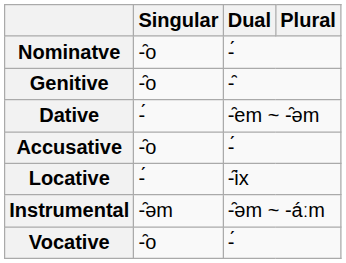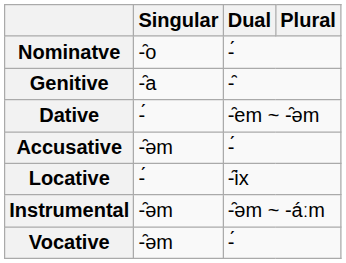 <table class="wikitable">
 <tr>
 <th></th>
 <th>Singular</th>
 <th>Dual</th>
 <th>Plural</th>
 </tr>
 <tr>
 <th>Nominatve</th>
 <td>-̑o</td>
 <td colspan="2">-́</td>
 </tr>
 <tr>
 <th>Genitive</th>
-<td>-̑o</td>
+<td>-̑a</td>
 <td colspan="2">-̑</td>
 </tr>
 <tr>
 <th>Dative</th>
 <td>-́</td>
 <td colspan="2">-̑em ~ -̑əm</td>
 </tr>
 <tr>
 <th>Accusative</th>
-<td>-̑o</td>
+<td>-̑əm</td>
 <td colspan="2">-́</td>
 </tr>
 <tr>
 <th>Locative</th>
 <td>-́</td>
 <td colspan="2">-̑ix</td>
 </tr>
 <tr>
 <th>Instrumental</th>
 <td>-̑əm</td>
 <td colspan="2">-̑əm ~ -áːm</td>
 </tr>
 <tr>
 <th>Vocative</th>
-<td>-̑o</td>
+<td>-̑əm</td>
 <td colspan="2">-́</td>
 </tr>
 </table>
